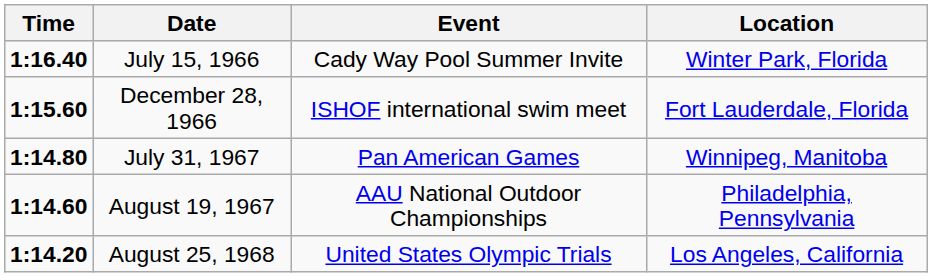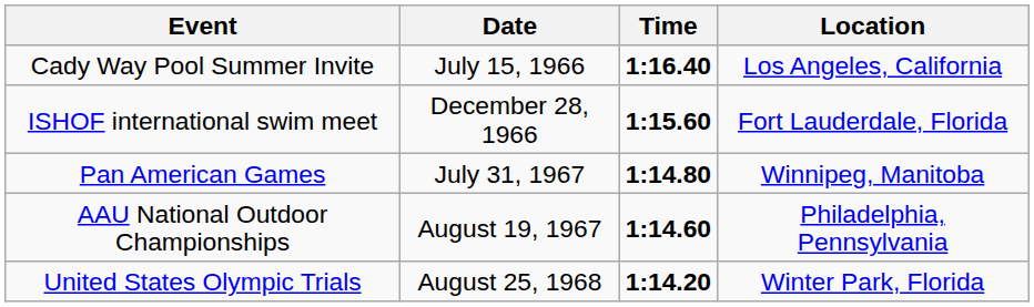 <table class="wikitable" style="font-size: 95%; text-align:center">
 <tr>
+<th width=230>Event</th>
+<th width=125>Date</th>
 <th width=50>Time</th>
-<th width=125>Date</th>
-<th width=230>Event</th>
 <th width=180>Location</th>
 </tr>
 <tr>
+<td>Cady Way Pool Summer Invite</td>
+<td>July 15, 1966</td>
 <td><strong>1:16.40</strong></td>
-<td>July 15, 1966</td>
-<td>Cady Way Pool Summer Invite</td>
-<td><a href='#'>Winter Park, Florida</a></td>
+<td><a href='#'>Los Angeles, California</a></td>
 </tr>
 <tr>
+<td><a href='#'>ISHOF</a> international swim meet</td>
+<td>December 28, 1966</td>
 <td><strong>1:15.60</strong></td>
-<td>December 28, 1966</td>
-<td><a href='#'>ISHOF</a> international swim meet</td>
 <td><a href='#'>Fort Lauderdale, Florida</a></td>
 </tr>
 <tr>
+<td><a href='#'>Pan American Games</a></td>
+<td>July 31, 1967</td>
 <td><strong>1:14.80</strong></td>
-<td>July 31, 1967</td>
-<td><a href='#'>Pan American Games</a></td>
 <td><a href='#'>Winnipeg, Manitoba</a></td>
 </tr>
 <tr>
+<td><a href='#'>AAU</a> National Outdoor Championships</td>
+<td>August 19, 1967</td>
 <td><strong>1:14.60</strong></td>
-<td>August 19, 1967</td>
-<td><a href='#'>AAU</a> National Outdoor Championships</td>
 <td><a href='#'>Philadelphia, Pennsylvania</a></td>
 </tr>
 <tr>
+<td><a href='#'>United States Olympic Trials</a></td>
+<td>August 25, 1968</td>
 <td><strong>1:14.20</strong></td>
-<td>August 25, 1968</td>
-<td><a href='#'>United States Olympic Trials</a></td>
-<td><a href='#'>Los Angeles, California</a></td>
+<td><a href='#'>Winter Park, Florida</a></td>
 </tr>
 </table>
